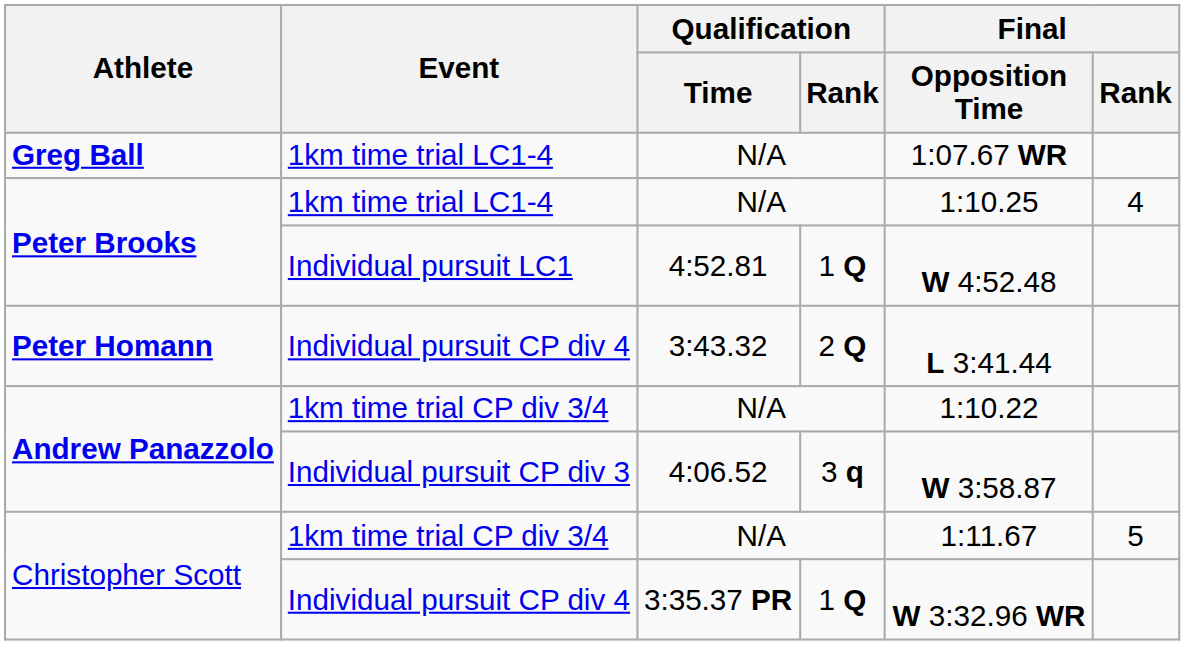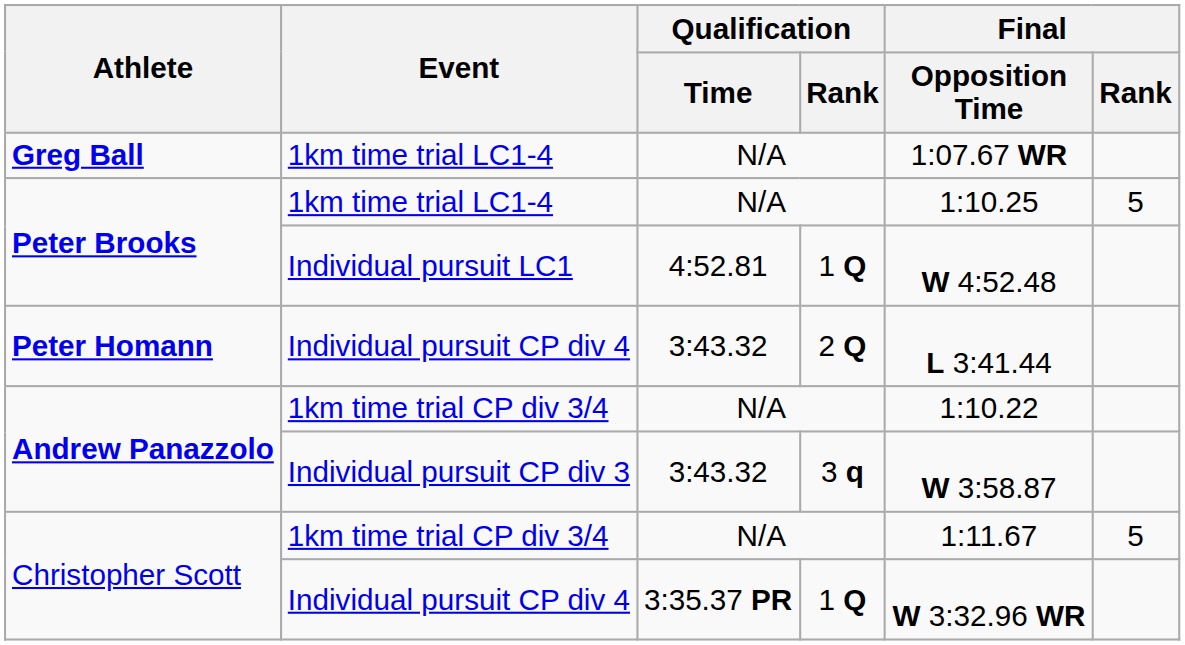 <table class=wikitable style="font-size:90%">
 <tr>
 <th rowspan="2">Athlete</th>
 <th rowspan="2">Event</th>
 <th colspan="2">Qualification</th>
 <th colspan="2">Final</th>
 </tr>
 <tr>
 <th>Time</th>
 <th>Rank</th>
 <th>Opposition<br>Time</th>
 <th>Rank</th>
 </tr>
 <tr>
 <td><strong><a href='#'>Greg Ball</a></strong></td>
 <td><a href='#'>1km time trial LC1-4</a></td>
 <td align="center" colspan="2">N/A</td>
 <td align="center">1:07.67 <strong>WR</strong></td>
 <td align="center"></td>
 </tr>
 <tr>
 <td rowspan="2"><strong><a href='#'>Peter Brooks</a></strong></td>
 <td><a href='#'>1km time trial LC1-4</a></td>
 <td align="center" colspan="2">N/A</td>
 <td align="center">1:10.25</td>
-<td align="center">4</td>
+<td align="center">5</td>
 </tr>
 <tr>
 <td><a href='#'>Individual pursuit LC1</a></td>
 <td align="center">4:52.81</td>
 <td align="center">1 <strong>Q</strong></td>
 <td align="center"><br> <strong>W</strong> 4:52.48</td>
 <td align="center"></td>
 </tr>
 <tr>
 <td><strong><a href='#'>Peter Homann</a></strong></td>
 <td><a href='#'>Individual pursuit CP div 4</a></td>
 <td align="center">3:43.32</td>
 <td align="center">2 <strong>Q</strong></td>
 <td align="center"><br> <strong>L</strong> 3:41.44</td>
 <td align="center"></td>
 </tr>
 <tr>
 <td rowspan="2"><strong><a href='#'>Andrew Panazzolo</a></strong></td>
 <td><a href='#'>1km time trial CP div 3/4</a></td>
 <td align="center" colspan="2">N/A</td>
 <td align="center">1:10.22</td>
 <td align="center"></td>
 </tr>
 <tr>
 <td><a href='#'>Individual pursuit CP div 3</a></td>
-<td align="center">4:06.52</td>
+<td align="center">3:43.32</td>
 <td align="center">3 <strong>q</strong></td>
 <td align="center"><br> <strong>W</strong> 3:58.87</td>
 <td align="center"></td>
 </tr>
 <tr>
 <td rowspan="2"><a href='#'>Christopher Scott</a></td>
 <td><a href='#'>1km time trial CP div 3/4</a></td>
 <td align="center" colspan="2">N/A</td>
 <td align="center">1:11.67</td>
 <td align="center">5</td>
 </tr>
 <tr>
 <td><a href='#'>Individual pursuit CP div 4</a></td>
 <td align="center">3:35.37 <strong>PR</strong></td>
 <td align="center">1 <strong>Q</strong></td>
 <td align="center"><br> <strong>W</strong> 3:32.96 <strong>WR</strong></td>
 <td align="center"></td>
 </tr>
 </table>
